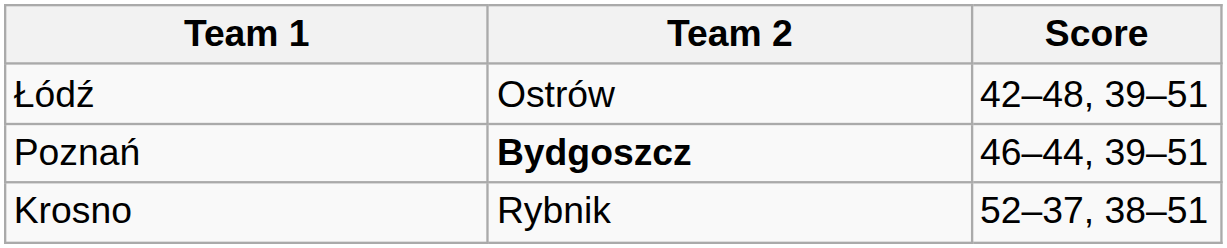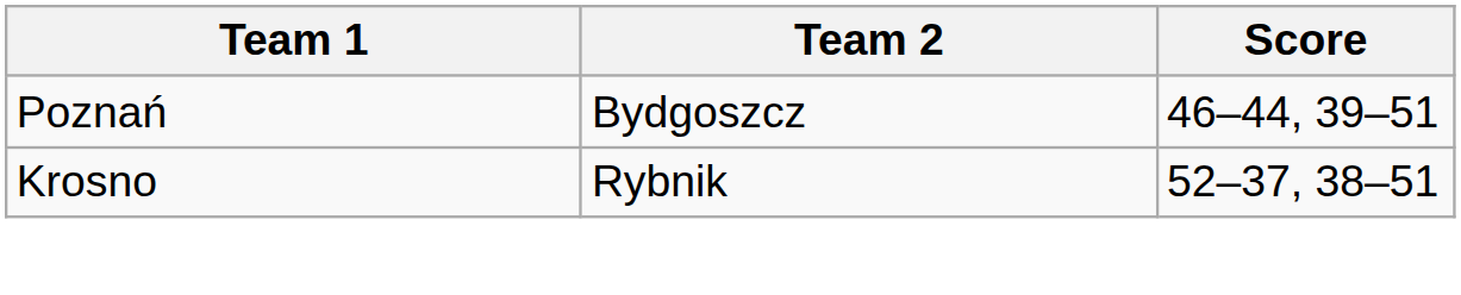 <table class="wikitable" style="font-size: 100%">
 <tr>
 <th width=200>Team 1</th>
 <th width=200>Team 2</th>
 <th width=100>Score</th>
 </tr>
 <tr>
-<td>Łódź</td>
-<td>Ostrów</td>
-<td>42–48, 39–51</td>
-</tr>
-<tr>
 <td>Poznań</td>
-<td><strong>Bydgoszcz</strong></td>
+<td>Bydgoszcz</td>
 <td>46–44, 39–51</td>
 </tr>
 <tr>
 <td>Krosno</td>
 <td>Rybnik</td>
 <td>52–37, 38–51</td>
 </tr>
 </table>
